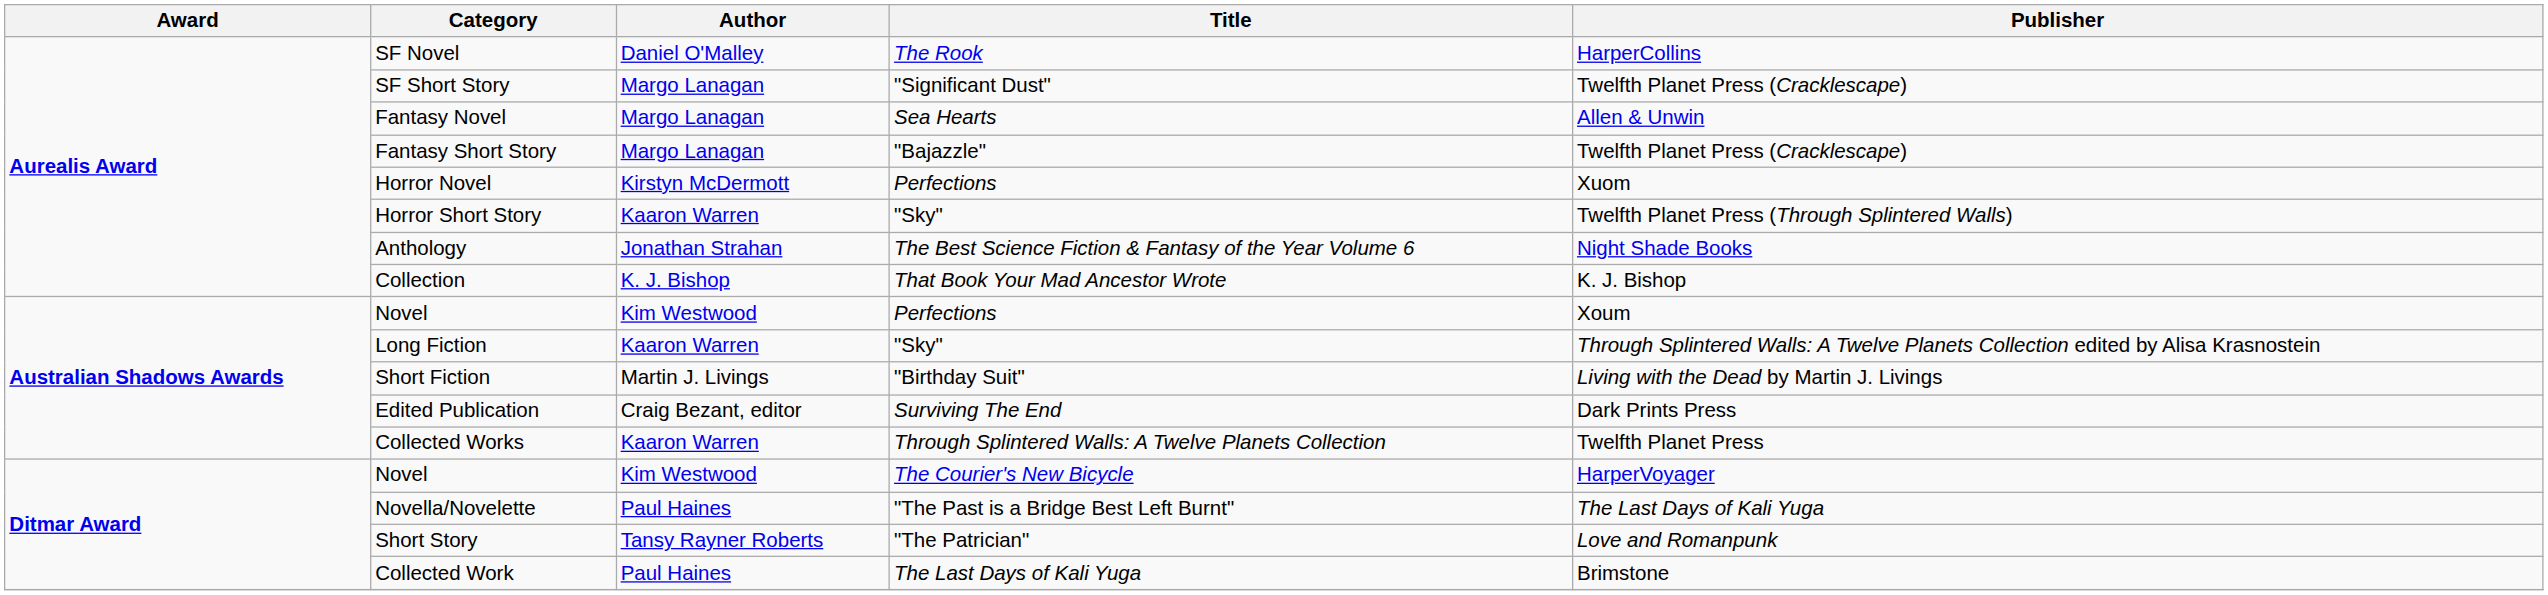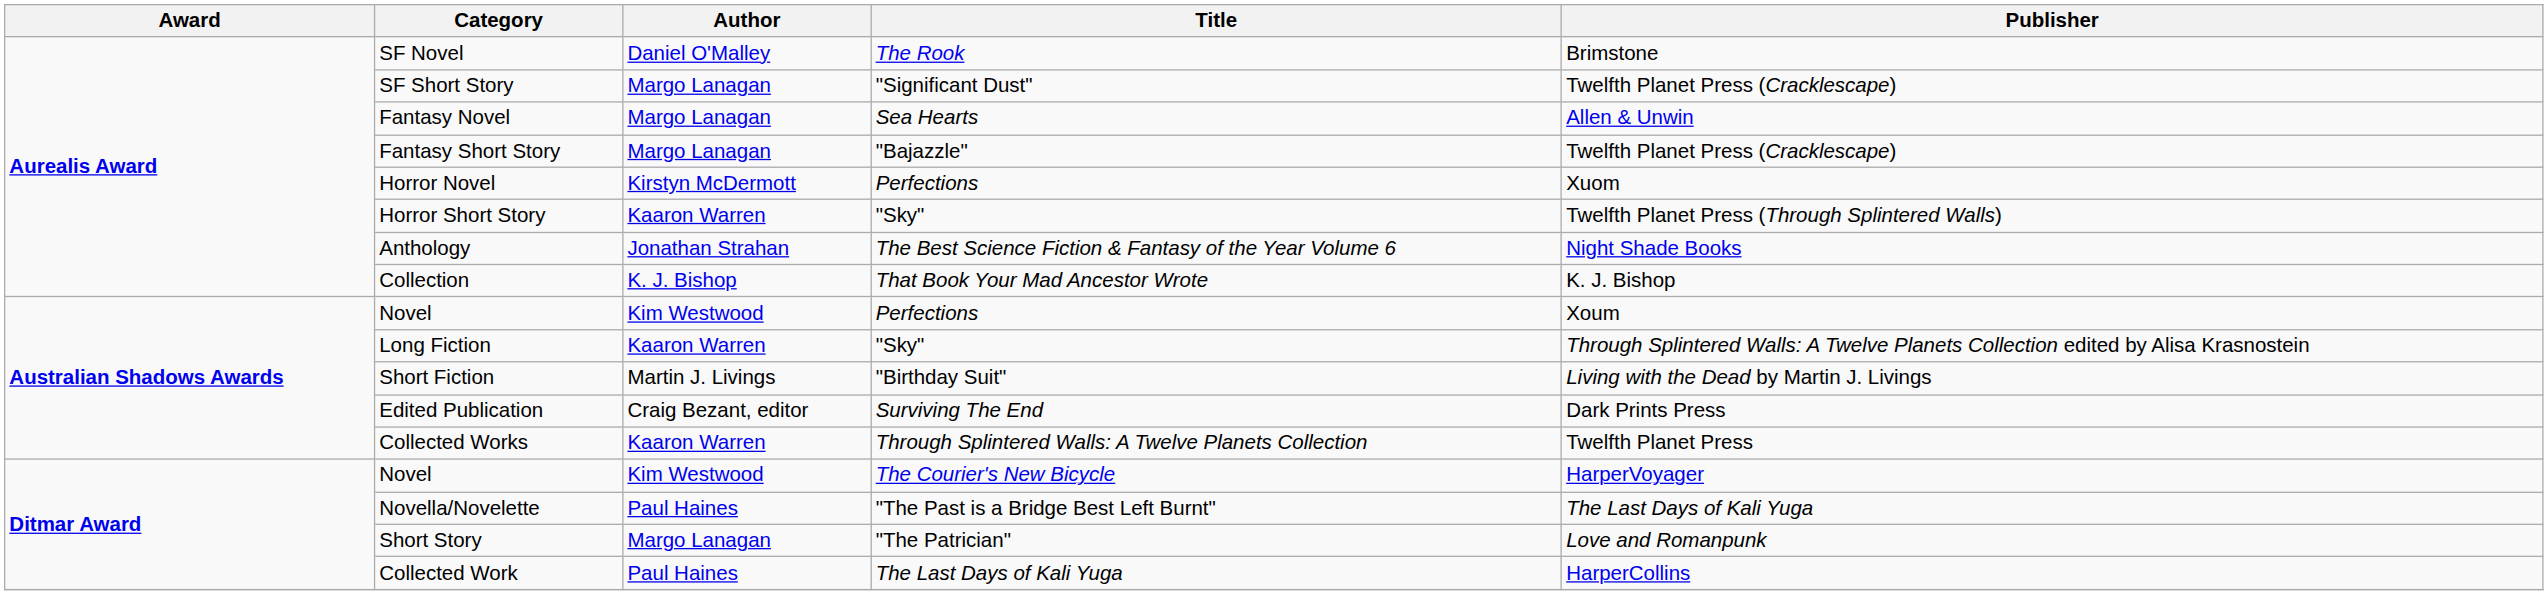 <table class="wikitable" width=100%>
 <tr>
 <th>Award</th>
 <th>Category</th>
 <th>Author</th>
 <th>Title</th>
 <th>Publisher</th>
 </tr>
 <tr>
 <td rowspan=8><strong><a href='#'>Aurealis Award</a></strong></td>
 <td>SF Novel</td>
 <td><a href='#'>Daniel O'Malley</a></td>
 <td><em><a href='#'>The Rook</a></em></td>
-<td><a href='#'>HarperCollins</a></td>
+<td>Brimstone</td>
 </tr>
 <tr>
 <td>SF Short Story</td>
 <td><a href='#'>Margo Lanagan</a></td>
 <td>"Significant Dust"</td>
 <td>Twelfth Planet Press (<em>Cracklescape</em>)</td>
 </tr>
 <tr>
 <td>Fantasy Novel</td>
 <td><a href='#'>Margo Lanagan</a></td>
 <td><em>Sea Hearts</em></td>
 <td><a href='#'>Allen & Unwin</a></td>
 </tr>
 <tr>
 <td>Fantasy Short Story</td>
 <td><a href='#'>Margo Lanagan</a></td>
 <td>"Bajazzle"</td>
 <td>Twelfth Planet Press (<em>Cracklescape</em>)</td>
 </tr>
 <tr>
 <td>Horror Novel</td>
 <td><a href='#'>Kirstyn McDermott</a></td>
 <td><em>Perfections</em></td>
 <td>Xuom</td>
 </tr>
 <tr>
 <td>Horror Short Story</td>
 <td><a href='#'>Kaaron Warren</a></td>
 <td>"Sky"</td>
 <td>Twelfth Planet Press (<em>Through Splintered Walls</em>)</td>
 </tr>
 <tr>
 <td>Anthology</td>
 <td><a href='#'>Jonathan Strahan</a></td>
 <td><em>The Best Science Fiction & Fantasy of the Year Volume 6</em></td>
 <td><a href='#'>Night Shade Books</a></td>
 </tr>
 <tr>
 <td>Collection</td>
 <td><a href='#'>K. J. Bishop</a></td>
 <td><em>That Book Your Mad Ancestor Wrote</em></td>
 <td>K. J. Bishop</td>
 </tr>
 <tr>
 <td rowspan=5><strong><a href='#'>Australian Shadows Awards</a></strong></td>
 <td>Novel</td>
 <td><a href='#'>Kim Westwood</a></td>
 <td><em>Perfections</em></td>
 <td>Xoum</td>
 </tr>
 <tr>
 <td>Long Fiction</td>
 <td><a href='#'>Kaaron Warren</a></td>
 <td>"Sky"</td>
 <td><em>Through Splintered Walls: A Twelve Planets Collection</em> edited by 	Alisa Krasnostein</td>
 </tr>
 <tr>
 <td>Short Fiction</td>
 <td>Martin J. Livings</td>
 <td>"Birthday Suit"</td>
 <td><em>Living with the Dead</em> by Martin J. Livings</td>
 </tr>
 <tr>
 <td>Edited Publication</td>
 <td>Craig Bezant, editor</td>
 <td><em>Surviving The End</em></td>
 <td>Dark Prints Press</td>
 </tr>
 <tr>
 <td>Collected Works</td>
 <td><a href='#'>Kaaron Warren</a></td>
 <td><em>Through Splintered Walls: A Twelve Planets Collection</em></td>
 <td>Twelfth Planet Press</td>
 </tr>
 <tr>
 <td rowspan=4><strong><a href='#'>Ditmar Award</a></strong></td>
 <td>Novel</td>
 <td><a href='#'>Kim Westwood</a></td>
 <td><em><a href='#'>The Courier's New Bicycle</a></em></td>
 <td><a href='#'>HarperVoyager</a></td>
 </tr>
 <tr>
 <td>Novella/Novelette</td>
 <td><a href='#'>Paul Haines</a></td>
 <td>"The Past is a Bridge Best Left Burnt"</td>
 <td><em>The Last Days of Kali Yuga</em></td>
 </tr>
 <tr>
 <td>Short Story</td>
-<td><a href='#'>Tansy Rayner Roberts</a></td>
+<td><a href='#'>Margo Lanagan</a></td>
 <td>"The Patrician"</td>
 <td><em>Love and Romanpunk</em></td>
 </tr>
 <tr>
 <td>Collected Work</td>
 <td><a href='#'>Paul Haines</a></td>
 <td><em>The Last Days of Kali Yuga</em></td>
-<td>Brimstone</td>
+<td><a href='#'>HarperCollins</a></td>
 </tr>
 <tr>
 </tr>
 </table>
